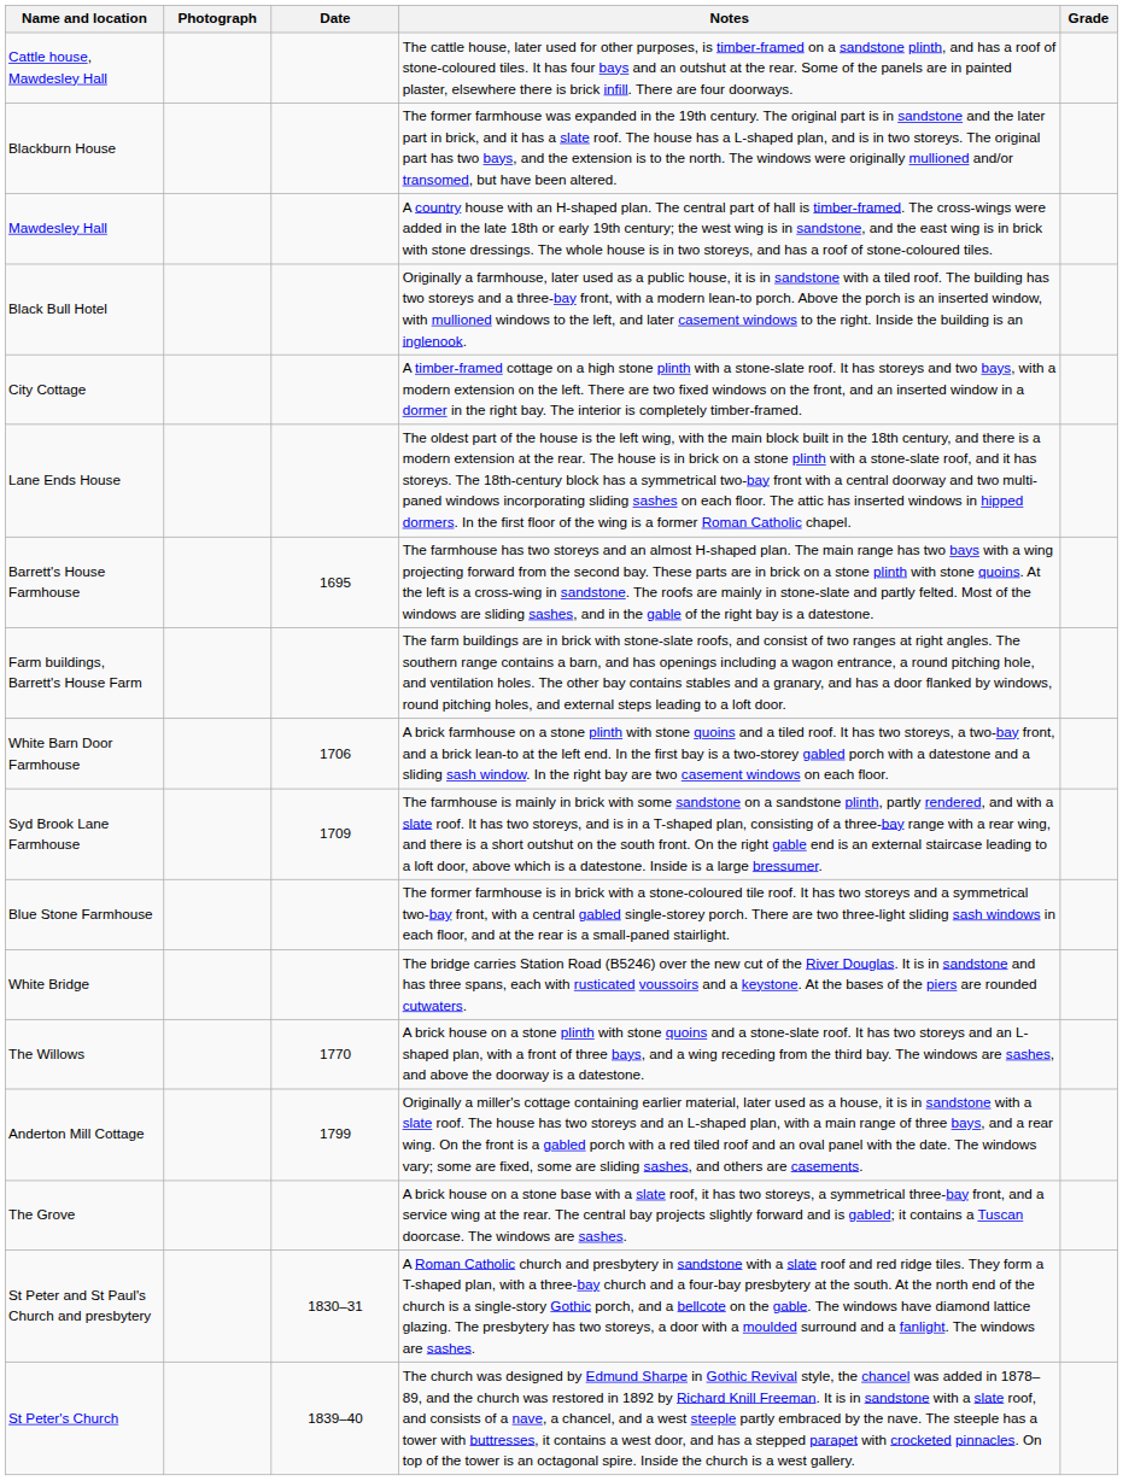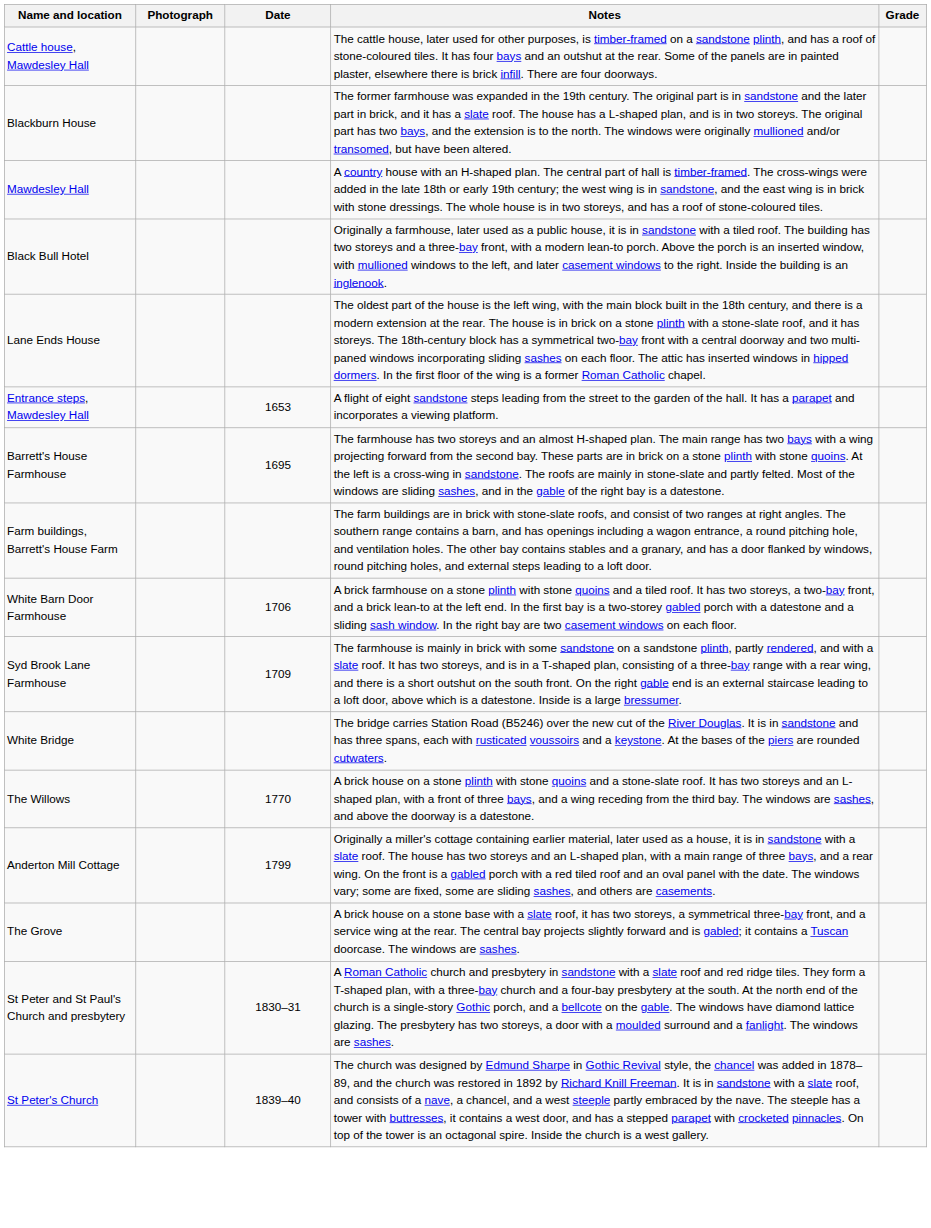 <table class="wikitable sortable plainrowheaders" style="width:100%;border:0px;text-align:left;line-height:150%;">
 <tr>
 <th scope="col"  style="width:150px">Name and location</th>
 <th scope="col"  style="width:100px" class="unsortable">Photograph</th>
 <th scope="col"  style="width:120px">Date</th>
 <th scope="col"  style="width:650px" class="unsortable">Notes</th>
 <th scope="col"  style="width:50px">Grade</th>
 </tr>
 <tr>
 <td><a href='#'>Cattle house</a>,<br><a href='#'>Mawdesley Hall</a><br><small></small></td>
 <td></td>
 <td align="center"></td>
 <td>The cattle house, later used for other purposes, is <a href='#'>timber-framed</a> on a <a href='#'>sandstone</a> <a href='#'>plinth</a>, and has a roof of stone-coloured tiles.  It has four <a href='#'>bays</a> and an outshut at the rear.  Some of the panels are in painted plaster, elsewhere there is brick <a href='#'>infill</a>.  There are four doorways.</td>
 <td align="center" ></td>
 </tr>
 <tr>
 <td>Blackburn House<br><small></small></td>
 <td></td>
 <td align="center"></td>
 <td>The former farmhouse was expanded in the 19th century.  The original part is in <a href='#'>sandstone</a> and the later part in brick, and it has a <a href='#'>slate</a> roof.  The house has a L-shaped plan, and is in two storeys.  The original part has two <a href='#'>bays</a>, and the extension is to the north.  The windows were originally <a href='#'>mullioned</a> and/or <a href='#'>transomed</a>, but have been altered.</td>
 <td align="center" ></td>
 </tr>
 <tr>
 <td><a href='#'>Mawdesley Hall</a><br><small></small></td>
 <td></td>
 <td align="center"></td>
 <td>A <a href='#'>country</a> house with an H-shaped plan.  The central part of hall is <a href='#'>timber-framed</a>.  The cross-wings were added in the late 18th or early 19th century; the west wing is in <a href='#'>sandstone</a>, and the east wing is in brick with stone dressings.  The whole house is in two storeys, and has a roof of stone-coloured tiles.</td>
 <td align="center" ></td>
 </tr>
 <tr>
 <td>Black Bull Hotel<br><small></small></td>
 <td></td>
 <td align="center"></td>
 <td>Originally a farmhouse, later used as a public house, it is in <a href='#'>sandstone</a> with a tiled roof.  The building has two storeys and a three-<a href='#'>bay</a> front, with a modern lean-to porch.  Above the porch is an inserted window, with <a href='#'>mullioned</a> windows to the left, and later <a href='#'>casement windows</a> to the right.  Inside the building is an <a href='#'>inglenook</a>.</td>
 <td align="center" ></td>
 </tr>
 <tr>
-<td>City Cottage<br><small></small></td>
-<td></td>
-<td align="center"></td>
-<td>A <a href='#'>timber-framed</a> cottage on a high stone <a href='#'>plinth</a> with a stone-slate roof.  It has  storeys and two <a href='#'>bays</a>, with a modern extension on the left.  There are two fixed windows on the front, and an inserted window in a <a href='#'>dormer</a> in the right bay.  The interior is completely timber-framed.</td>
-<td align="center" ></td>
-</tr>
-<tr>
 <td>Lane Ends House<br><small></small></td>
 <td></td>
 <td align="center"></td>
 <td>The oldest part of the house is the left wing, with the main block built in the 18th century, and there is a modern extension at the rear.  The house is in brick on a stone <a href='#'>plinth</a> with a stone-slate roof, and it has  storeys.  The 18th-century block has a symmetrical two-<a href='#'>bay</a> front with a central doorway and two multi-paned windows incorporating sliding <a href='#'>sashes</a> on each floor.  The attic has inserted windows in <a href='#'>hipped</a> <a href='#'>dormers</a>.  In the first floor of the wing is a former <a href='#'>Roman Catholic</a> chapel.</td>
+<td align="center" ></td>
+</tr>
+<tr>
+<td><a href='#'>Entrance steps</a>,<br><a href='#'>Mawdesley Hall</a><br><small></small></td>
+<td></td>
+<td align="center">1653</td>
+<td>A flight of eight <a href='#'>sandstone</a> steps leading from the street to the garden of the hall.  It has a <a href='#'>parapet</a> and incorporates a viewing platform.</td>
 <td align="center" ></td>
 </tr>
 <tr>
 <td>Barrett's House Farmhouse<br><small></small></td>
 <td></td>
 <td align="center">1695</td>
 <td>The farmhouse has two storeys and an almost H-shaped plan.  The main range has two <a href='#'>bays</a> with a wing projecting forward from the second bay.  These parts are in brick on a stone <a href='#'>plinth</a> with stone <a href='#'>quoins</a>.  At the left is a cross-wing in <a href='#'>sandstone</a>.  The roofs are mainly in stone-slate and partly felted.  Most of the windows are sliding <a href='#'>sashes</a>, and in the <a href='#'>gable</a> of the right bay is a datestone.</td>
 <td align="center" ></td>
 </tr>
 <tr>
 <td>Farm buildings,<br>Barrett's House Farm<br><small></small></td>
 <td></td>
 <td align="center"></td>
 <td>The farm buildings are in brick with stone-slate roofs, and consist of two ranges at right angles.  The southern range contains a barn, and has openings including a wagon entrance, a round pitching hole, and ventilation holes.  The other bay contains stables and a granary, and has a door flanked by windows, round pitching holes, and external steps leading to a loft door.</td>
 <td align="center" ></td>
 </tr>
 <tr>
 <td>White Barn Door Farmhouse<br><small></small></td>
 <td></td>
 <td align="center">1706</td>
 <td>A brick farmhouse on a stone <a href='#'>plinth</a> with stone <a href='#'>quoins</a> and a tiled roof.  It has two storeys, a two-<a href='#'>bay</a> front, and a brick lean-to at the left end.  In the first bay is a two-storey <a href='#'>gabled</a> porch with a datestone and a sliding <a href='#'>sash window</a>.  In the right bay are two <a href='#'>casement windows</a> on each floor.</td>
 <td align="center" ></td>
 </tr>
 <tr>
 <td>Syd Brook Lane Farmhouse<br><small></small></td>
 <td></td>
 <td align="center">1709</td>
 <td>The farmhouse is mainly in brick with some <a href='#'>sandstone</a> on a sandstone <a href='#'>plinth</a>, partly <a href='#'>rendered</a>, and with a <a href='#'>slate</a> roof.  It has two storeys, and is in a T-shaped plan, consisting of a three-<a href='#'>bay</a> range with a rear wing, and there is a short outshut on the south front.  On the right <a href='#'>gable</a> end is an external staircase leading to a loft door, above which is a datestone.  Inside is a large <a href='#'>bressumer</a>.</td>
-<td align="center" ></td>
-</tr>
-<tr>
-<td>Blue Stone Farmhouse<br><small></small></td>
-<td></td>
-<td align="center"></td>
-<td>The former farmhouse is in brick with a stone-coloured tile roof.  It has two storeys and a symmetrical two-<a href='#'>bay</a> front, with a central <a href='#'>gabled</a> single-storey porch.  There are two three-light sliding <a href='#'>sash windows</a> in each floor, and at the rear is a small-paned stairlight.</td>
 <td align="center" ></td>
 </tr>
 <tr>
 <td>White Bridge<br><small></small></td>
 <td></td>
 <td align="center"></td>
 <td>The bridge carries Station Road (B5246) over the new cut of the <a href='#'>River Douglas</a>.  It is in <a href='#'>sandstone</a> and has three spans, each with <a href='#'>rusticated</a> <a href='#'>voussoirs</a> and a <a href='#'>keystone</a>.  At the bases of the <a href='#'>piers</a> are rounded <a href='#'>cutwaters</a>.</td>
 <td align="center" ></td>
 </tr>
 <tr>
 <td>The Willows<br><small></small></td>
 <td></td>
 <td align="center">1770</td>
 <td>A brick house on a stone <a href='#'>plinth</a> with stone <a href='#'>quoins</a> and a stone-slate roof.  It has two storeys and an L-shaped plan, with a front of three <a href='#'>bays</a>, and a wing receding from the third bay.  The windows are <a href='#'>sashes</a>, and above the doorway is a datestone.</td>
 <td align="center" ></td>
 </tr>
 <tr>
 <td>Anderton Mill Cottage<br><small></small></td>
 <td></td>
 <td align="center">1799</td>
 <td>Originally a miller's cottage containing earlier material, later used as a house, it is in <a href='#'>sandstone</a> with a <a href='#'>slate</a> roof.  The house has two storeys and an L-shaped plan, with a main range of three <a href='#'>bays</a>, and a rear wing.  On the front is a <a href='#'>gabled</a> porch with a red tiled roof and an oval panel with the date.  The windows vary; some are fixed, some are sliding <a href='#'>sashes</a>, and others are <a href='#'>casements</a>.</td>
 <td align="center" ></td>
 </tr>
 <tr>
 <td>The Grove<br><small></small></td>
 <td></td>
 <td align="center"></td>
 <td>A brick house on a stone base with a <a href='#'>slate</a> roof, it has two storeys, a symmetrical three-<a href='#'>bay</a> front, and a service wing at the rear.  The central bay projects slightly forward and is <a href='#'>gabled</a>; it contains a <a href='#'>Tuscan</a> doorcase.  The windows are <a href='#'>sashes</a>.</td>
 <td align="center" ></td>
 </tr>
 <tr>
 <td>St Peter and St Paul's Church and presbytery<br><small></small></td>
 <td></td>
 <td align="center">1830–31</td>
 <td>A <a href='#'>Roman Catholic</a> church and presbytery in <a href='#'>sandstone</a> with a <a href='#'>slate</a> roof and red ridge tiles.  They form a T-shaped plan, with a three-<a href='#'>bay</a> church and a four-bay presbytery at the south.  At the north end of the church is a single-story <a href='#'>Gothic</a> porch, and a <a href='#'>bellcote</a> on the <a href='#'>gable</a>.  The windows have diamond lattice glazing.  The presbytery has two storeys, a door with a <a href='#'>moulded</a> surround and a <a href='#'>fanlight</a>.  The windows are <a href='#'>sashes</a>.</td>
 <td align="center" ></td>
 </tr>
 <tr>
 <td><a href='#'>St Peter's Church</a><br><small></small></td>
 <td></td>
 <td align="center">1839–40</td>
 <td>The church was designed by <a href='#'>Edmund Sharpe</a> in <a href='#'>Gothic Revival</a> style, the <a href='#'>chancel</a> was added in 1878–89, and the church was restored in 1892 by <a href='#'>Richard Knill Freeman</a>.  It is in <a href='#'>sandstone</a> with a <a href='#'>slate</a> roof, and consists of a <a href='#'>nave</a>, a chancel, and a west <a href='#'>steeple</a> partly embraced by the nave.  The steeple has a tower with <a href='#'>buttresses</a>, it contains a west door, and has a stepped <a href='#'>parapet</a> with <a href='#'>crocketed</a> <a href='#'>pinnacles</a>.  On top of the tower is an octagonal spire.  Inside the church is a west gallery.</td>
 <td align="center" ></td>
 </tr>
 <tr>
 </tr>
 </table>
